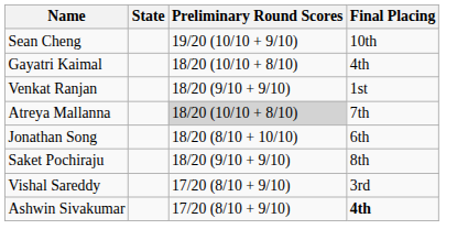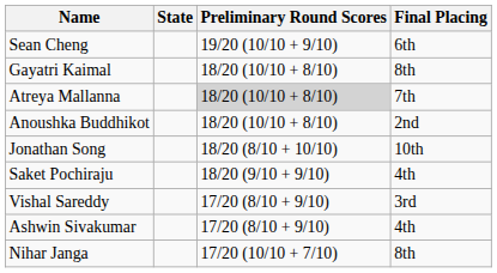 <table class="wikitable mw-collapsible">
 <tr>
 <th>Name</th>
 <th>State</th>
 <th>Preliminary Round Scores</th>
 <th>Final Placing</th>
 </tr>
 <tr>
 <td>Sean Cheng</td>
 <td></td>
 <td>19/20 (10/10 + 9/10)</td>
-<td>10th</td>
+<td>6th</td>
 </tr>
 <tr>
 <td>Gayatri Kaimal</td>
 <td></td>
 <td>18/20 (10/10 + 8/10)</td>
-<td>4th</td>
-</tr>
-<tr>
-<td>Venkat Ranjan</td>
-<td></td>
-<td>18/20 (9/10 + 9/10)</td>
-<td>1st</td>
+<td>8th</td>
 </tr>
 <tr>
 <td>Atreya Mallanna</td>
 <td></td>
 <td style="background: lightgrey;">18/20 (10/10 + 8/10)</td>
 <td>7th</td>
 </tr>
 <tr>
+<td>Anoushka Buddhikot</td>
+<td></td>
+<td>18/20 (10/10 + 8/10)</td>
+<td>2nd</td>
+</tr>
+<tr>
 <td>Jonathan Song</td>
 <td></td>
 <td>18/20 (8/10 + 10/10)</td>
-<td>6th</td>
+<td>10th</td>
 </tr>
 <tr>
 <td>Saket Pochiraju</td>
 <td></td>
 <td>18/20 (9/10 + 9/10)</td>
-<td>8th</td>
+<td>4th</td>
 </tr>
 <tr>
 <td>Vishal Sareddy</td>
 <td></td>
 <td>17/20 (8/10 + 9/10)</td>
 <td>3rd</td>
 </tr>
 <tr>
 <td>Ashwin Sivakumar</td>
 <td></td>
 <td>17/20 (8/10 + 9/10)</td>
-<td><strong>4th</strong></td>
+<td>4th</td>
+</tr>
+<tr>
+<td>Nihar Janga</td>
+<td></td>
+<td>17/20 (10/10 + 7/10)</td>
+<td>8th</td>
 </tr>
 </table>
